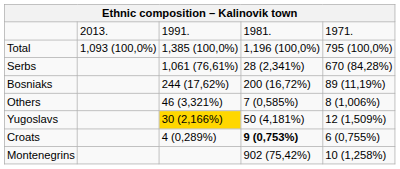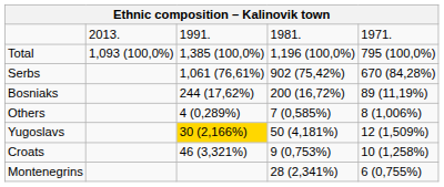 <table class="wikitable">
 <tr>
 <th colspan="8">Ethnic composition – Kalinovik town</th>
 </tr>
 <tr>
 <td></td>
 <td>2013.</td>
 <td>1991.</td>
 <td>1981.</td>
 <td>1971.</td>
 </tr>
 <tr>
 <td>Total</td>
 <td>1,093 (100,0%)</td>
 <td>1,385 (100,0%)</td>
 <td>1,196 (100,0%)</td>
 <td>795 (100,0%)</td>
 </tr>
 <tr>
 <td>Serbs</td>
 <td></td>
 <td>1,061 (76,61%)</td>
-<td>28 (2,341%)</td>
+<td>902 (75,42%)</td>
 <td>670 (84,28%)</td>
 </tr>
 <tr>
 <td>Bosniaks</td>
 <td></td>
 <td>244 (17,62%)</td>
 <td>200 (16,72%)</td>
 <td>89 (11,19%)</td>
 </tr>
 <tr>
 <td>Others</td>
 <td></td>
-<td>46 (3,321%)</td>
+<td>4 (0,289%)</td>
 <td>7 (0,585%)</td>
 <td>8 (1,006%)</td>
 </tr>
 <tr>
 <td>Yugoslavs</td>
 <td></td>
 <td style="background: gold;">30 (2,166%)</td>
 <td>50 (4,181%)</td>
 <td>12 (1,509%)</td>
 </tr>
 <tr>
 <td>Croats</td>
 <td></td>
-<td>4 (0,289%)</td>
-<td><strong>9 (0,753%)</strong></td>
-<td>6 (0,755%)</td>
+<td>46 (3,321%)</td>
+<td>9 (0,753%)</td>
+<td>10 (1,258%)</td>
 </tr>
 <tr>
 <td>Montenegrins</td>
 <td></td>
 <td></td>
-<td>902 (75,42%)</td>
-<td>10 (1,258%)</td>
+<td>28 (2,341%)</td>
+<td>6 (0,755%)</td>
 </tr>
 </table>
